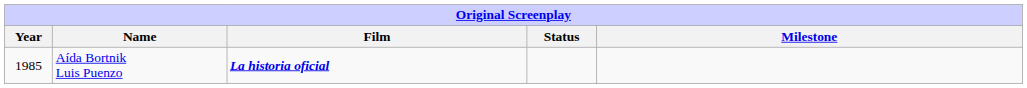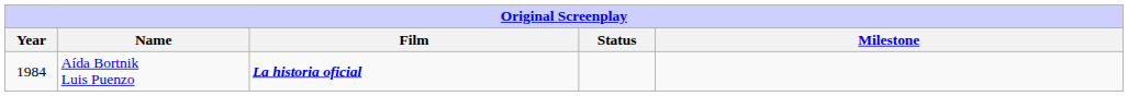 <table class="wikitable">
 <tr bgcolor="CCCFFF">
 <td colspan=5 align=center><strong><a href='#'>Original Screenplay</a></strong></td>
 </tr>
 <tr>
 <th width="050">Year</th>
 <th width="200">Name</th>
 <th width="350">Film</th>
 <th width="075">Status</th>
 <th width="500"><a href='#'>Milestone</a></th>
 </tr>
 <tr>
-<td align=center>1985</td>
+<td align=center>1984</td>
 <td><a href='#'>Aída Bortnik</a><br><a href='#'>Luis Puenzo</a></td>
 <td><strong><em><a href='#'>La historia oficial</a></em></strong></td>
 <td></td>
 <td></td>
 </tr>
 </table>
